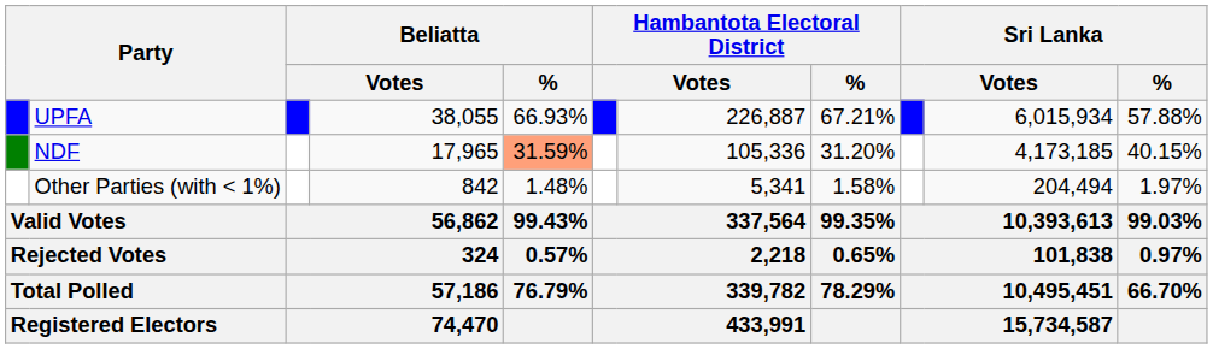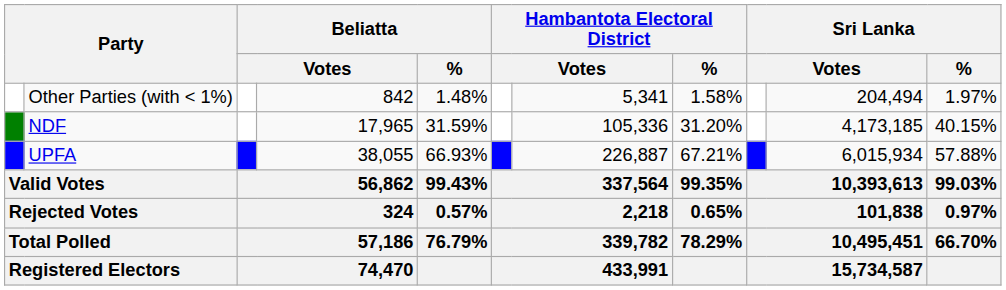 <table class="wikitable">
 <tr>
 <th colspan="2" width="144px"rowspan="2">Party</th>
 <th colspan="3" width="216px">Beliatta</th>
 <th colspan="3" width="216px"><a href='#'>Hambantota Electoral District</a></th>
 <th colspan="3" width="216px">Sri Lanka</th>
 </tr>
 <tr>
 <th colspan="2" width="144px">Votes</th>
 <th>%</th>
 <th colspan="2" width="144px">Votes</th>
 <th>%</th>
 <th colspan="2" width="144px">Votes</th>
 <th>%</th>
 </tr>
 <tr>
+<td style="background-color:white;" width="10px"></td>
+<td style="text-align:left;">Other Parties (with < 1%)</td>
+<td style="background-color:white;" width="10px"></td>
+<td style="text-align:right;">842</td>
+<td style="text-align:right;">1.48%</td>
+<td style="background-color:white;" width="10px"></td>
+<td style="text-align:right;">5,341</td>
+<td style="text-align:right;">1.58%</td>
+<td style="background-color:white;" width="10px"></td>
+<td style="text-align:right;">204,494</td>
+<td style="text-align:right;">1.97%</td>
+</tr>
+<tr>
+<td style="background-color:green;" width="10px"></td>
+<td style="text-align:left;"><a href='#'>NDF</a></td>
+<td style="background-color:white;" width="10px"></td>
+<td style="text-align:right;">17,965</td>
+<td style="text-align:right;">31.59%</td>
+<td style="background-color:white;" width="10px"></td>
+<td style="text-align:right;">105,336</td>
+<td style="text-align:right;">31.20%</td>
+<td style="background-color:white;" width="10px"></td>
+<td style="text-align:right;">4,173,185</td>
+<td style="text-align:right;">40.15%</td>
+</tr>
+<tr>
 <td style="background-color:blue;" width="10px"></td>
 <td style="text-align:left;"><a href='#'>UPFA</a></td>
 <td style="background-color:blue;" width="10px"></td>
 <td style="text-align:right;">38,055</td>
 <td style="text-align:right;">66.93%</td>
 <td style="background-color:blue;" width="10px"></td>
 <td style="text-align:right;">226,887</td>
 <td style="text-align:right;">67.21%</td>
 <td style="background-color:blue;" width="10px"></td>
 <td style="text-align:right;">6,015,934</td>
 <td style="text-align:right;">57.88%</td>
-</tr>
-<tr>
-<td style="background-color:green;" width="10px"></td>
-<td style="text-align:left;"><a href='#'>NDF</a></td>
-<td style="background-color:white;" width="10px"></td>
-<td style="text-align:right;">17,965</td>
-<td style="background: lightsalmon; text-align:right;">31.59%</td>
-<td style="background-color:white;" width="10px"></td>
-<td style="text-align:right;">105,336</td>
-<td style="text-align:right;">31.20%</td>
-<td style="background-color:white;" width="10px"></td>
-<td style="text-align:right;">4,173,185</td>
-<td style="text-align:right;">40.15%</td>
-</tr>
-<tr>
-<td style="background-color:white;" width="10px"></td>
-<td style="text-align:left;">Other Parties (with < 1%)</td>
-<td style="background-color:white;" width="10px"></td>
-<td style="text-align:right;">842</td>
-<td style="text-align:right;">1.48%</td>
-<td style="background-color:white;" width="10px"></td>
-<td style="text-align:right;">5,341</td>
-<td style="text-align:right;">1.58%</td>
-<td style="background-color:white;" width="10px"></td>
-<td style="text-align:right;">204,494</td>
-<td style="text-align:right;">1.97%</td>
 </tr>
 <tr>
 <th colspan="2" width="144px"style="text-align:left;">Valid Votes</th>
 <th style="text-align:right;"colspan="2" width="144px">56,862</th>
 <th style="text-align:right;">99.43%</th>
 <th style="text-align:right;"colspan="2" width="144px">337,564</th>
 <th style="text-align:right;">99.35%</th>
 <th style="text-align:right;"colspan="2" width="144px">10,393,613</th>
 <th style="text-align:right;">99.03%</th>
 </tr>
 <tr>
 <th colspan="2" width="144px"style="text-align:left;">Rejected Votes</th>
 <th style="text-align:right;"colspan="2" width="144px">324</th>
 <th style="text-align:right;">0.57%</th>
 <th style="text-align:right;"colspan="2" width="144px">2,218</th>
 <th style="text-align:right;">0.65%</th>
 <th style="text-align:right;"colspan="2" width="144px">101,838</th>
 <th style="text-align:right;">0.97%</th>
 </tr>
 <tr>
 <th colspan="2" width="144px"style="text-align:left;">Total Polled</th>
 <th style="text-align:right;"colspan="2" width="144px">57,186</th>
 <th style="text-align:right;">76.79%</th>
 <th style="text-align:right;"colspan="2" width="144px">339,782</th>
 <th style="text-align:right;">78.29%</th>
 <th style="text-align:right;"colspan="2" width="144px">10,495,451</th>
 <th style="text-align:right;">66.70%</th>
 </tr>
 <tr>
 <th colspan="2" width="144px"style="text-align:left;">Registered Electors</th>
 <th style="text-align:right;"colspan="2" width="144px">74,470</th>
 <th></th>
 <th style="text-align:right;"colspan="2" width="144px">433,991</th>
 <th></th>
 <th style="text-align:right;"colspan="2" width="144px">15,734,587</th>
 <th></th>
 </tr>
 </table>
